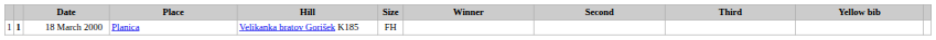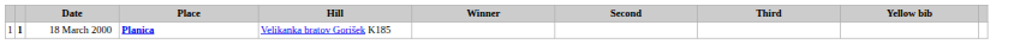 <table class="wikitable plainrowheaders" style="background:#fff; font-size:86%; line-height:16px; border:gray solid 1px; border-collapse:collapse;">
 <tr style="background:#ccc; text-align:center;">
 <th scope="col" style="background:#ccc; width=10 px;"></th>
 <th scope="col" style="background:#ccc; width=10 px;"></th>
 <th scope="col" style="background:#ccc; width:120px;">Date</th>
 <th scope="col" style="background:#ccc; width:180px;">Place</th>
 <th scope="col" style="background:#ccc; width:200px;">Hill</th>
-<th scope="col" style="background:#ccc; width:30px;">Size</th>
 <th scope="col" style="background:#ccc; width:185px;">Winner</th>
 <th scope="col" style="background:#ccc; width:185px;">Second</th>
 <th scope="col" style="background:#ccc; width:185px;">Third</th>
 <th scope="col" style="background:#ccc; width:180px;">Yellow bib</th>
 <th scope="col" style="background:#ccc; width:5px;"></th>
 </tr>
 <tr>
 <td align=center>1</td>
 <td align=center><strong>1</strong></td>
 <td align=right>18 March 2000  </td>
-<td> <a href='#'>Planica</a></td>
+<td><strong> <a href='#'>Planica</a></strong></td>
 <td><a href='#'>Velikanka bratov Gorišek</a> K185</td>
-<td align=center>FH</td>
 <td></td>
 <td></td>
 <td></td>
 <td></td>
 <td></td>
 </tr>
 </table>
